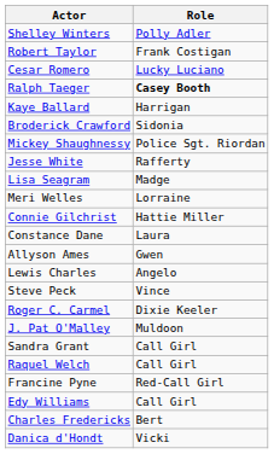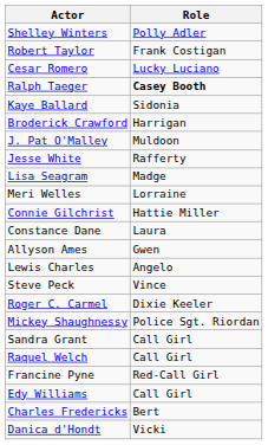 <table class="wikitable">
 <tr>
 <th>Actor</th>
 <th>Role</th>
 </tr>
 <tr>
 <td><a href='#'>Shelley Winters</a></td>
 <td><a href='#'>Polly Adler</a></td>
 </tr>
 <tr>
 <td><a href='#'>Robert Taylor</a></td>
 <td>Frank Costigan</td>
 </tr>
 <tr>
 <td><a href='#'>Cesar Romero</a></td>
 <td><a href='#'>Lucky Luciano</a></td>
 </tr>
 <tr>
 <td><a href='#'>Ralph Taeger</a></td>
 <td><strong>Casey Booth</strong></td>
 </tr>
 <tr>
 <td><a href='#'>Kaye Ballard</a></td>
+<td>Sidonia</td>
+</tr>
+<tr>
+<td><a href='#'>Broderick Crawford</a></td>
 <td>Harrigan</td>
 </tr>
 <tr>
-<td><a href='#'>Broderick Crawford</a></td>
-<td>Sidonia</td>
-</tr>
-<tr>
-<td><a href='#'>Mickey Shaughnessy</a></td>
-<td>Police Sgt. Riordan</td>
+<td><a href='#'>J. Pat O'Malley</a></td>
+<td>Muldoon</td>
 </tr>
 <tr>
 <td><a href='#'>Jesse White</a></td>
 <td>Rafferty</td>
 </tr>
 <tr>
 <td><a href='#'>Lisa Seagram</a></td>
 <td>Madge</td>
 </tr>
 <tr>
 <td>Meri Welles</td>
 <td>Lorraine</td>
 </tr>
 <tr>
 <td><a href='#'>Connie Gilchrist</a></td>
 <td>Hattie Miller</td>
 </tr>
 <tr>
 <td>Constance Dane</td>
 <td>Laura</td>
 </tr>
 <tr>
 <td>Allyson Ames</td>
 <td>Gwen</td>
 </tr>
 <tr>
 <td>Lewis Charles</td>
 <td>Angelo</td>
 </tr>
 <tr>
 <td>Steve Peck</td>
 <td>Vince</td>
 </tr>
 <tr>
 <td><a href='#'>Roger C. Carmel</a></td>
 <td>Dixie Keeler</td>
 </tr>
 <tr>
-<td><a href='#'>J. Pat O'Malley</a></td>
-<td>Muldoon</td>
+<td><a href='#'>Mickey Shaughnessy</a></td>
+<td>Police Sgt. Riordan</td>
 </tr>
 <tr>
 <td>Sandra Grant</td>
 <td>Call Girl</td>
 </tr>
 <tr>
 <td><a href='#'>Raquel Welch</a></td>
 <td>Call Girl</td>
 </tr>
 <tr>
 <td>Francine Pyne</td>
 <td>Red-Call Girl</td>
 </tr>
 <tr>
 <td><a href='#'>Edy Williams</a></td>
 <td>Call Girl</td>
 </tr>
 <tr>
 <td><a href='#'>Charles Fredericks</a></td>
 <td>Bert</td>
 </tr>
 <tr>
 <td><a href='#'>Danica d'Hondt</a></td>
 <td>Vicki</td>
 </tr>
 </table>
